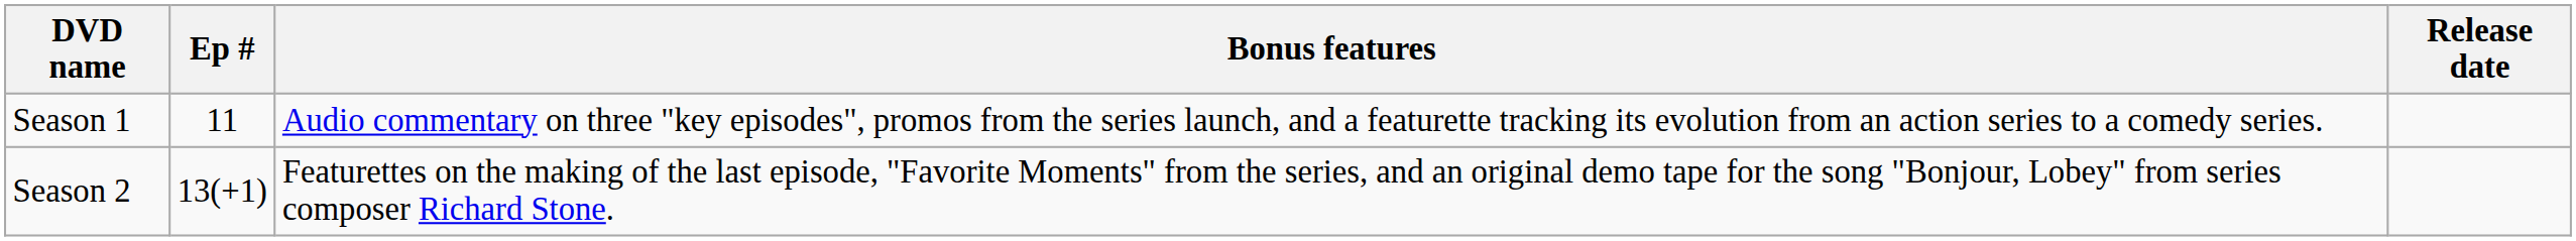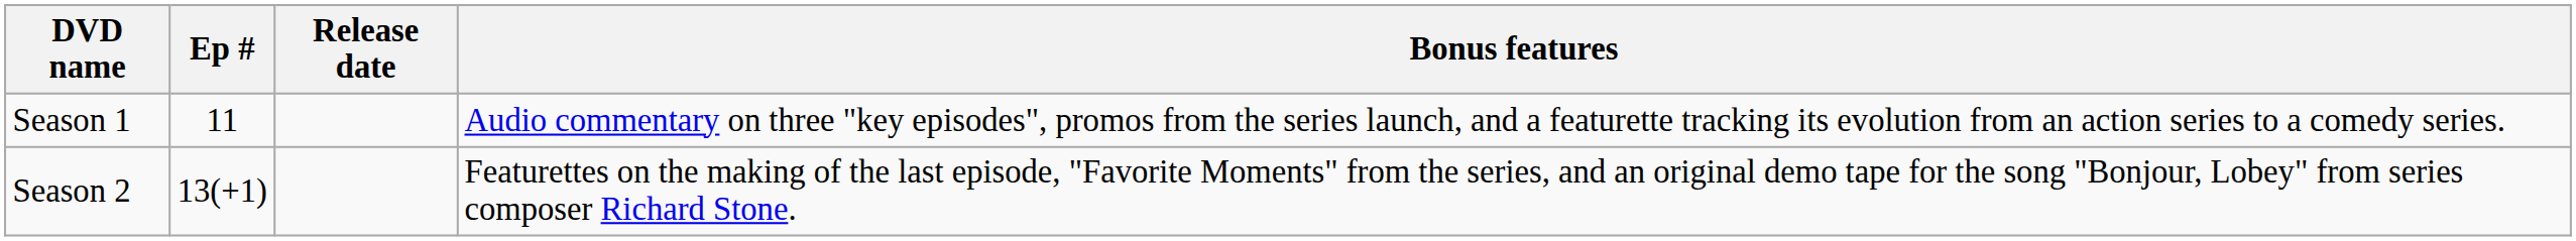 <table class="wikitable">
 <tr>
 <th>DVD name</th>
 <th>Ep #</th>
+<th>Release date</th>
 <th>Bonus features</th>
-<th>Release date</th>
 </tr>
 <tr>
 <td>Season 1</td>
 <td style="text-align:center;">11</td>
+<td></td>
 <td><a href='#'>Audio commentary</a> on three "key episodes", promos from the series launch, and a featurette tracking its evolution from an action series to a comedy series.</td>
-<td></td>
 </tr>
 <tr>
 <td>Season 2</td>
 <td style="text-align:center;">13(+1)</td>
+<td></td>
 <td>Featurettes on the making of the last episode, "Favorite Moments" from the series, and an original demo tape for the song "Bonjour, Lobey" from series composer <a href='#'>Richard Stone</a>.</td>
-<td></td>
 </tr>
 </table>
